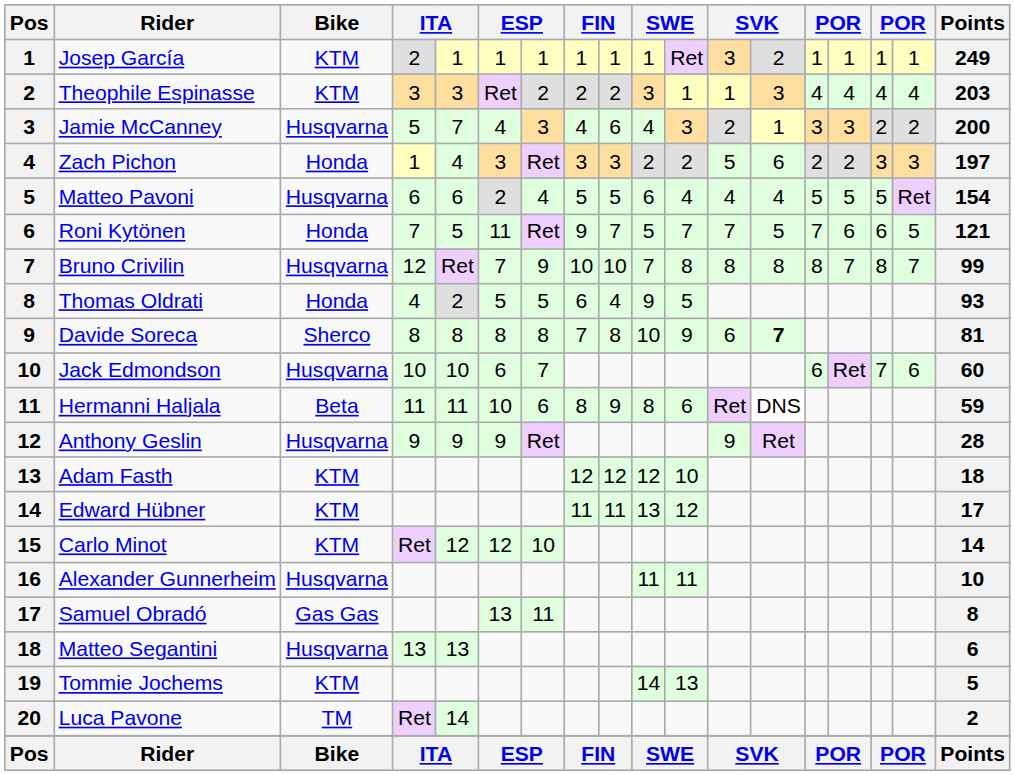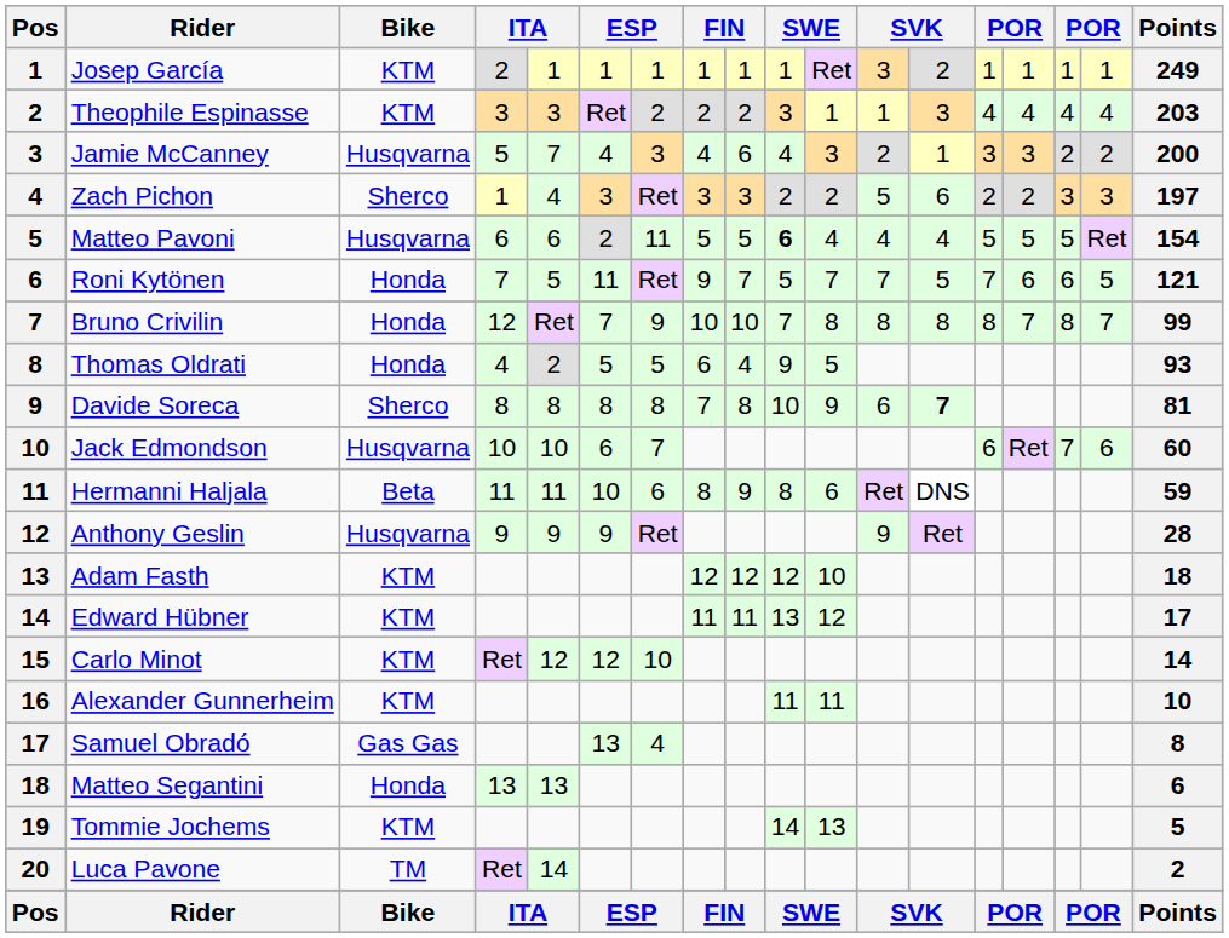 <table class="wikitable" style="font-size: 80%; text-align:center">
 <tr valign="top">
 <th valign="middle">Pos</th>
 <th valign="middle">Rider</th>
 <th valign="middle">Bike</th>
 <th colspan=2><a href='#'>ITA</a><br></th>
 <th colspan=2><a href='#'>ESP</a><br></th>
 <th colspan=2><a href='#'>FIN</a><br></th>
 <th colspan=2><a href='#'>SWE</a><br></th>
 <th colspan=2><a href='#'>SVK</a><br></th>
 <th colspan=2><a href='#'>POR</a><br></th>
 <th colspan=2><a href='#'>POR</a><br></th>
 <th valign="middle">Points</th>
 </tr>
 <tr>
 <th>1</th>
 <td align=left> <a href='#'>Josep García</a></td>
 <td><a href='#'>KTM</a></td>
 <td style="background:#dfdfdf;">2</td>
 <td style="background:#ffffbf;">1</td>
 <td style="background:#ffffbf;">1</td>
 <td style="background:#ffffbf;">1</td>
 <td style="background:#ffffbf;">1</td>
 <td style="background:#ffffbf;">1</td>
 <td style="background:#ffffbf;">1</td>
 <td style="background:#efcfff;">Ret</td>
 <td style="background:#ffdf9f;">3</td>
 <td style="background:#dfdfdf;">2</td>
 <td style="background:#ffffbf;">1</td>
 <td style="background:#ffffbf;">1</td>
 <td style="background:#ffffbf;">1</td>
 <td style="background:#ffffbf;">1</td>
 <th>249</th>
 </tr>
 <tr>
 <th>2</th>
 <td align=left> <a href='#'>Theophile Espinasse</a></td>
 <td><a href='#'>KTM</a></td>
 <td style="background:#ffdf9f;">3</td>
 <td style="background:#ffdf9f;">3</td>
 <td style="background:#efcfff;">Ret</td>
 <td style="background:#dfdfdf;">2</td>
 <td style="background:#dfdfdf;">2</td>
 <td style="background:#dfdfdf;">2</td>
 <td style="background:#ffdf9f;">3</td>
 <td style="background:#ffffbf;">1</td>
 <td style="background:#ffffbf;">1</td>
 <td style="background:#ffdf9f;">3</td>
 <td style="background:#dfffdf;">4</td>
 <td style="background:#dfffdf;">4</td>
 <td style="background:#dfffdf;">4</td>
 <td style="background:#dfffdf;">4</td>
 <th>203</th>
 </tr>
 <tr>
 <th>3</th>
 <td align=left> <a href='#'>Jamie McCanney</a></td>
 <td><a href='#'>Husqvarna</a></td>
 <td style="background:#dfffdf;">5</td>
 <td style="background:#dfffdf;">7</td>
 <td style="background:#dfffdf;">4</td>
 <td style="background:#ffdf9f;">3</td>
 <td style="background:#dfffdf;">4</td>
 <td style="background:#dfffdf;">6</td>
 <td style="background:#dfffdf;">4</td>
 <td style="background:#ffdf9f;">3</td>
 <td style="background:#dfdfdf;">2</td>
 <td style="background:#ffffbf;">1</td>
 <td style="background:#ffdf9f;">3</td>
 <td style="background:#ffdf9f;">3</td>
 <td style="background:#dfdfdf;">2</td>
 <td style="background:#dfdfdf;">2</td>
 <th>200</th>
 </tr>
 <tr>
 <th>4</th>
 <td align=left> <a href='#'>Zach Pichon</a></td>
-<td><a href='#'>Honda</a></td>
+<td><a href='#'>Sherco</a></td>
 <td style="background:#ffffbf;">1</td>
 <td style="background:#dfffdf;">4</td>
 <td style="background:#ffdf9f;">3</td>
 <td style="background:#efcfff;">Ret</td>
 <td style="background:#ffdf9f;">3</td>
 <td style="background:#ffdf9f;">3</td>
 <td style="background:#dfdfdf;">2</td>
 <td style="background:#dfdfdf;">2</td>
 <td style="background:#dfffdf;">5</td>
 <td style="background:#dfffdf;">6</td>
 <td style="background:#dfdfdf;">2</td>
 <td style="background:#dfdfdf;">2</td>
 <td style="background:#ffdf9f;">3</td>
 <td style="background:#ffdf9f;">3</td>
 <th>197</th>
 </tr>
 <tr>
 <th>5</th>
 <td align=left> <a href='#'>Matteo Pavoni</a></td>
 <td><a href='#'>Husqvarna</a></td>
 <td style="background:#dfffdf;">6</td>
 <td style="background:#dfffdf;">6</td>
 <td style="background:#dfdfdf;">2</td>
-<td style="background:#dfffdf;">4</td>
+<td style="background:#dfffdf;">11</td>
 <td style="background:#dfffdf;">5</td>
 <td style="background:#dfffdf;">5</td>
-<td style="background:#dfffdf;">6</td>
+<td style="background:#dfffdf;"><strong>6</strong></td>
 <td style="background:#dfffdf;">4</td>
 <td style="background:#dfffdf;">4</td>
 <td style="background:#dfffdf;">4</td>
 <td style="background:#dfffdf;">5</td>
 <td style="background:#dfffdf;">5</td>
 <td style="background:#dfffdf;">5</td>
 <td style="background:#efcfff;">Ret</td>
 <th>154</th>
 </tr>
 <tr>
 <th>6</th>
 <td align=left> <a href='#'>Roni Kytönen</a></td>
 <td><a href='#'>Honda</a></td>
 <td style="background:#dfffdf;">7</td>
 <td style="background:#dfffdf;">5</td>
 <td style="background:#dfffdf;">11</td>
 <td style="background:#efcfff;">Ret</td>
 <td style="background:#dfffdf;">9</td>
 <td style="background:#dfffdf;">7</td>
 <td style="background:#dfffdf;">5</td>
 <td style="background:#dfffdf;">7</td>
 <td style="background:#dfffdf;">7</td>
 <td style="background:#dfffdf;">5</td>
 <td style="background:#dfffdf;">7</td>
 <td style="background:#dfffdf;">6</td>
 <td style="background:#dfffdf;">6</td>
 <td style="background:#dfffdf;">5</td>
 <th>121</th>
 </tr>
 <tr>
 <th>7</th>
 <td align=left> <a href='#'>Bruno Crivilin</a></td>
-<td><a href='#'>Husqvarna</a></td>
+<td><a href='#'>Honda</a></td>
 <td style="background:#dfffdf;">12</td>
 <td style="background:#efcfff;">Ret</td>
 <td style="background:#dfffdf;">7</td>
 <td style="background:#dfffdf;">9</td>
 <td style="background:#dfffdf;">10</td>
 <td style="background:#dfffdf;">10</td>
 <td style="background:#dfffdf;">7</td>
 <td style="background:#dfffdf;">8</td>
 <td style="background:#dfffdf;">8</td>
 <td style="background:#dfffdf;">8</td>
 <td style="background:#dfffdf;">8</td>
 <td style="background:#dfffdf;">7</td>
 <td style="background:#dfffdf;">8</td>
 <td style="background:#dfffdf;">7</td>
 <th>99</th>
 </tr>
 <tr>
 <th>8</th>
 <td align=left> <a href='#'>Thomas Oldrati</a></td>
 <td><a href='#'>Honda</a></td>
 <td style="background:#dfffdf;">4</td>
 <td style="background:#dfdfdf;">2</td>
 <td style="background:#dfffdf;">5</td>
 <td style="background:#dfffdf;">5</td>
 <td style="background:#dfffdf;">6</td>
 <td style="background:#dfffdf;">4</td>
 <td style="background:#dfffdf;">9</td>
 <td style="background:#dfffdf;">5</td>
 <td></td>
 <td></td>
 <td></td>
 <td></td>
 <td></td>
 <td></td>
 <th>93</th>
 </tr>
 <tr>
 <th>9</th>
 <td align=left> <a href='#'>Davide Soreca</a></td>
 <td><a href='#'>Sherco</a></td>
 <td style="background:#dfffdf;">8</td>
 <td style="background:#dfffdf;">8</td>
 <td style="background:#dfffdf;">8</td>
 <td style="background:#dfffdf;">8</td>
 <td style="background:#dfffdf;">7</td>
 <td style="background:#dfffdf;">8</td>
 <td style="background:#dfffdf;">10</td>
 <td style="background:#dfffdf;">9</td>
 <td style="background:#dfffdf;">6</td>
 <td style="background:#dfffdf;"><strong>7</strong></td>
 <td></td>
 <td></td>
 <td></td>
 <td></td>
 <th>81</th>
 </tr>
 <tr>
 <th>10</th>
 <td align=left> <a href='#'>Jack Edmondson</a></td>
 <td><a href='#'>Husqvarna</a></td>
 <td style="background:#dfffdf;">10</td>
 <td style="background:#dfffdf;">10</td>
 <td style="background:#dfffdf;">6</td>
 <td style="background:#dfffdf;">7</td>
 <td></td>
 <td></td>
 <td></td>
 <td></td>
 <td></td>
 <td></td>
 <td style="background:#dfffdf;">6</td>
 <td style="background:#efcfff;">Ret</td>
 <td style="background:#dfffdf;">7</td>
 <td style="background:#dfffdf;">6</td>
 <th>60</th>
 </tr>
 <tr>
 <th>11</th>
 <td align=left> <a href='#'>Hermanni Haljala</a></td>
 <td><a href='#'>Beta</a></td>
 <td style="background:#dfffdf;">11</td>
 <td style="background:#dfffdf;">11</td>
 <td style="background:#dfffdf;">10</td>
 <td style="background:#dfffdf;">6</td>
 <td style="background:#dfffdf;">8</td>
 <td style="background:#dfffdf;">9</td>
 <td style="background:#dfffdf;">8</td>
 <td style="background:#dfffdf;">6</td>
 <td style="background:#efcfff;">Ret</td>
 <td style="background:#ffffff;">DNS</td>
 <td></td>
 <td></td>
 <td></td>
 <td></td>
 <th>59</th>
 </tr>
 <tr>
 <th>12</th>
 <td align=left> <a href='#'>Anthony Geslin</a></td>
 <td><a href='#'>Husqvarna</a></td>
 <td style="background:#dfffdf;">9</td>
 <td style="background:#dfffdf;">9</td>
 <td style="background:#dfffdf;">9</td>
 <td style="background:#efcfff;">Ret</td>
 <td></td>
 <td></td>
 <td></td>
 <td></td>
 <td style="background:#dfffdf;">9</td>
 <td style="background:#efcfff;">Ret</td>
 <td></td>
 <td></td>
 <td></td>
 <td></td>
 <th>28</th>
 </tr>
 <tr>
 <th>13</th>
 <td align=left> <a href='#'>Adam Fasth</a></td>
 <td><a href='#'>KTM</a></td>
 <td></td>
 <td></td>
 <td></td>
 <td></td>
 <td style="background:#dfffdf;">12</td>
 <td style="background:#dfffdf;">12</td>
 <td style="background:#dfffdf;">12</td>
 <td style="background:#dfffdf;">10</td>
 <td></td>
 <td></td>
 <td></td>
 <td></td>
 <td></td>
 <td></td>
 <th>18</th>
 </tr>
 <tr>
 <th>14</th>
 <td align=left> <a href='#'>Edward Hübner</a></td>
 <td><a href='#'>KTM</a></td>
 <td></td>
 <td></td>
 <td></td>
 <td></td>
 <td style="background:#dfffdf;">11</td>
 <td style="background:#dfffdf;">11</td>
 <td style="background:#dfffdf;">13</td>
 <td style="background:#dfffdf;">12</td>
 <td></td>
 <td></td>
 <td></td>
 <td></td>
 <td></td>
 <td></td>
 <th>17</th>
 </tr>
 <tr>
 <th>15</th>
 <td align=left> <a href='#'>Carlo Minot</a></td>
 <td><a href='#'>KTM</a></td>
 <td style="background:#efcfff;">Ret</td>
 <td style="background:#dfffdf;">12</td>
 <td style="background:#dfffdf;">12</td>
 <td style="background:#dfffdf;">10</td>
 <td></td>
 <td></td>
 <td></td>
 <td></td>
 <td></td>
 <td></td>
 <td></td>
 <td></td>
 <td></td>
 <td></td>
 <th>14</th>
 </tr>
 <tr>
 <th>16</th>
 <td align=left> <a href='#'>Alexander Gunnerheim</a></td>
-<td><a href='#'>Husqvarna</a></td>
+<td><a href='#'>KTM</a></td>
 <td></td>
 <td></td>
 <td></td>
 <td></td>
 <td></td>
 <td></td>
 <td style="background:#dfffdf;">11</td>
 <td style="background:#dfffdf;">11</td>
 <td></td>
 <td></td>
 <td></td>
 <td></td>
 <td></td>
 <td></td>
 <th>10</th>
 </tr>
 <tr>
 <th>17</th>
 <td align=left> <a href='#'>Samuel Obradó</a></td>
 <td><a href='#'>Gas Gas</a></td>
 <td></td>
 <td></td>
 <td style="background:#dfffdf;">13</td>
-<td style="background:#dfffdf;">11</td>
+<td style="background:#dfffdf;">4</td>
 <td></td>
 <td></td>
 <td></td>
 <td></td>
 <td></td>
 <td></td>
 <td></td>
 <td></td>
 <td></td>
 <td></td>
 <th>8</th>
 </tr>
 <tr>
 <th>18</th>
 <td align=left> <a href='#'>Matteo Segantini</a></td>
-<td><a href='#'>Husqvarna</a></td>
+<td><a href='#'>Honda</a></td>
 <td style="background:#dfffdf;">13</td>
 <td style="background:#dfffdf;">13</td>
 <td></td>
 <td></td>
 <td></td>
 <td></td>
 <td></td>
 <td></td>
 <td></td>
 <td></td>
 <td></td>
 <td></td>
 <td></td>
 <td></td>
 <th>6</th>
 </tr>
 <tr>
 <th>19</th>
 <td align=left> <a href='#'>Tommie Jochems</a></td>
 <td><a href='#'>KTM</a></td>
 <td></td>
 <td></td>
 <td></td>
 <td></td>
 <td></td>
 <td></td>
 <td style="background:#dfffdf;">14</td>
 <td style="background:#dfffdf;">13</td>
 <td></td>
 <td></td>
 <td></td>
 <td></td>
 <td></td>
 <td></td>
 <th>5</th>
 </tr>
 <tr>
 <th>20</th>
 <td align=left> <a href='#'>Luca Pavone</a></td>
 <td><a href='#'>TM</a></td>
 <td style="background:#efcfff;">Ret</td>
 <td style="background:#dfffdf;">14</td>
 <td></td>
 <td></td>
 <td></td>
 <td></td>
 <td></td>
 <td></td>
 <td></td>
 <td></td>
 <td></td>
 <td></td>
 <td></td>
 <td></td>
 <th>2</th>
 </tr>
 <tr>
 </tr>
 <tr valign="top">
 <th valign="middle">Pos</th>
 <th valign="middle">Rider</th>
 <th valign="middle">Bike</th>
 <th colspan=2><a href='#'>ITA</a><br></th>
 <th colspan=2><a href='#'>ESP</a><br></th>
 <th colspan=2><a href='#'>FIN</a><br></th>
 <th colspan=2><a href='#'>SWE</a><br></th>
 <th colspan=2><a href='#'>SVK</a><br></th>
 <th colspan=2><a href='#'>POR</a><br></th>
 <th colspan=2><a href='#'>POR</a><br></th>
 <th valign="middle">Points</th>
 </tr>
 <tr>
 </tr>
 </table>
